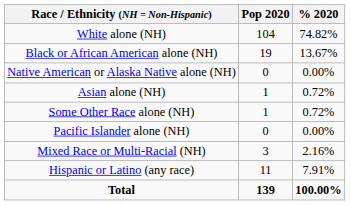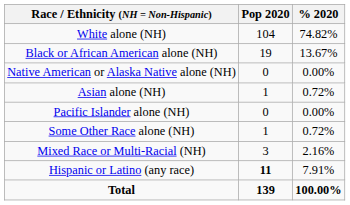 <table class="wikitable" style="text-align:center;">
 <tr>
 <th>Race / Ethnicity <small>(<em>NH = Non-Hispanic</em>)</small></th>
 <th>Pop 2020</th>
 <th>% 2020</th>
 </tr>
 <tr>
 <td><a href='#'>White</a> alone (NH)</td>
 <td>104</td>
 <td>74.82%</td>
 </tr>
 <tr>
 <td><a href='#'>Black or African American</a> alone (NH)</td>
 <td>19</td>
 <td>13.67%</td>
 </tr>
 <tr>
 <td><a href='#'>Native American</a> or <a href='#'>Alaska Native</a> alone (NH)</td>
 <td>0</td>
 <td>0.00%</td>
 </tr>
 <tr>
 <td><a href='#'>Asian</a> alone (NH)</td>
 <td>1</td>
 <td>0.72%</td>
 </tr>
 <tr>
+<td><a href='#'>Pacific Islander</a> alone (NH)</td>
+<td>0</td>
+<td>0.00%</td>
+</tr>
+<tr>
 <td><a href='#'>Some Other Race</a> alone (NH)</td>
 <td>1</td>
 <td>0.72%</td>
-</tr>
-<tr>
-<td><a href='#'>Pacific Islander</a> alone (NH)</td>
-<td>0</td>
-<td>0.00%</td>
 </tr>
 <tr>
 <td><a href='#'>Mixed Race or Multi-Racial</a> (NH)</td>
 <td>3</td>
 <td>2.16%</td>
 </tr>
 <tr>
 <td><a href='#'>Hispanic or Latino</a> (any race)</td>
-<td>11</td>
+<td><strong>11</strong></td>
 <td>7.91%</td>
 </tr>
 <tr>
 <td><strong>Total</strong></td>
 <td><strong>139</strong></td>
 <td><strong>100.00%</strong></td>
 </tr>
 </table>
